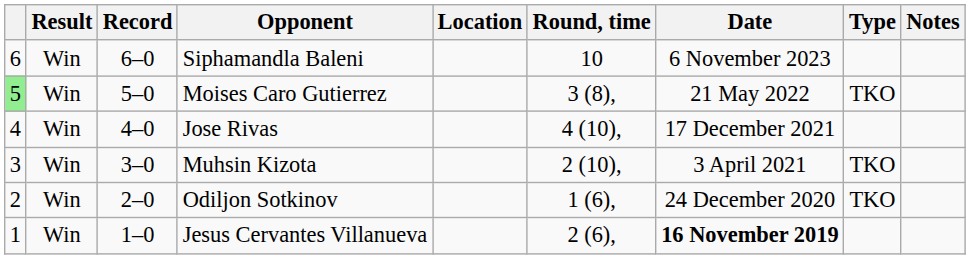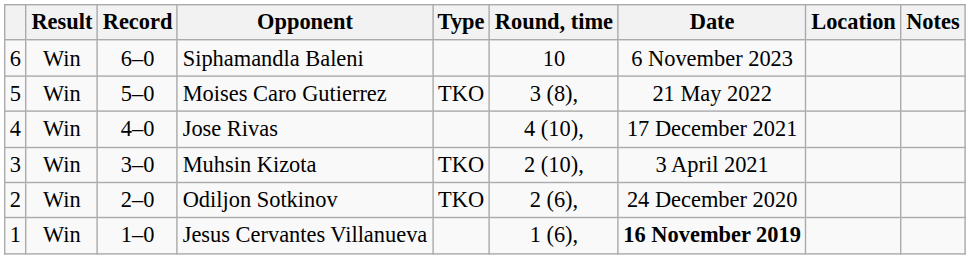 <table class="wikitable" style="text-align:center">
 <tr>
 <th></th>
 <th>Result</th>
 <th>Record</th>
 <th>Opponent</th>
-<th>Location</th>
+<th>Type</th>
 <th>Round, time</th>
 <th>Date</th>
-<th>Type</th>
+<th>Location</th>
 <th>Notes</th>
 </tr>
 <tr>
 <td>6</td>
 <td>Win</td>
 <td>6–0</td>
 <td style="text-align:left;">Siphamandla Baleni</td>
-<td style="text-align:left;"></td>
+<td></td>
 <td>10</td>
 <td>6 November 2023</td>
-<td></td>
+<td style="text-align:left;"></td>
 <td></td>
 </tr>
 <tr>
-<td style="background: lightgreen;">5</td>
+<td>5</td>
 <td>Win</td>
 <td>5–0</td>
 <td style="text-align:left;">Moises Caro Gutierrez</td>
-<td style="text-align:left;"></td>
+<td>TKO</td>
 <td>3 (8), </td>
 <td>21 May 2022</td>
-<td>TKO</td>
+<td style="text-align:left;"></td>
 <td></td>
 </tr>
 <tr>
 <td>4</td>
 <td>Win</td>
 <td>4–0</td>
 <td style="text-align:left;">Jose Rivas</td>
-<td style="text-align:left;"></td>
+<td></td>
 <td>4 (10), </td>
 <td>17 December 2021</td>
-<td></td>
+<td style="text-align:left;"></td>
 <td></td>
 </tr>
 <tr>
 <td>3</td>
 <td>Win</td>
 <td>3–0</td>
 <td style="text-align:left;">Muhsin Kizota</td>
-<td style="text-align:left;"></td>
+<td>TKO</td>
 <td>2 (10), </td>
 <td>3 April 2021</td>
-<td>TKO</td>
+<td style="text-align:left;"></td>
 <td style="text-align:left;"></td>
 </tr>
 <tr>
 <td>2</td>
 <td>Win</td>
 <td>2–0</td>
 <td style="text-align:left;">Odiljon Sotkinov</td>
+<td>TKO</td>
+<td>2 (6), </td>
+<td>24 December 2020</td>
 <td style="text-align:left;"></td>
-<td>1 (6), </td>
-<td>24 December 2020</td>
-<td>TKO</td>
 <td></td>
 </tr>
 <tr>
 <td>1</td>
 <td>Win</td>
 <td>1–0</td>
 <td style="text-align:left;">Jesus Cervantes Villanueva</td>
+<td></td>
+<td>1 (6), </td>
+<td><strong>16 November 2019</strong></td>
 <td style="text-align:left;"></td>
-<td>2 (6), </td>
-<td><strong>16 November 2019</strong></td>
-<td></td>
 <td></td>
 </tr>
 </table>
